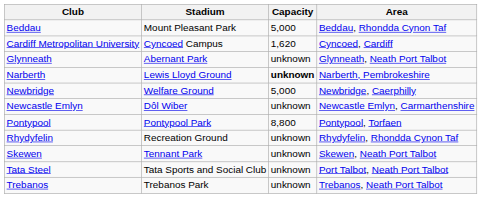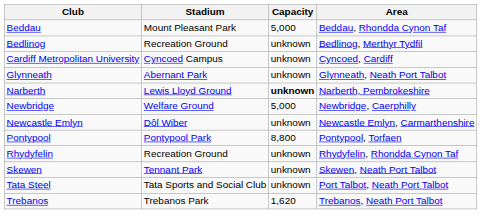 <table class="wikitable sortable">
 <tr>
 <th>Club</th>
 <th>Stadium</th>
 <th>Capacity</th>
 <th>Area</th>
 </tr>
 <tr>
 <td><a href='#'>Beddau</a></td>
 <td>Mount Pleasant Park</td>
 <td style="text-align:left;">5,000</td>
 <td><a href='#'>Beddau</a>, <a href='#'>Rhondda Cynon Taf</a></td>
 </tr>
 <tr>
+<td><a href='#'>Bedlinog</a></td>
+<td>Recreation Ground</td>
+<td style="text-align:left;">unknown</td>
+<td><a href='#'>Bedlinog</a>, <a href='#'>Merthyr Tydfil</a></td>
+</tr>
+<tr>
 <td><a href='#'>Cardiff Metropolitan University</a></td>
 <td><a href='#'>Cyncoed</a> Campus</td>
-<td style="text-align:left;">1,620</td>
+<td style="text-align:left;">unknown</td>
 <td><a href='#'>Cyncoed</a>, <a href='#'>Cardiff</a></td>
 </tr>
 <tr>
 <td><a href='#'>Glynneath</a></td>
 <td><a href='#'>Abernant Park</a></td>
 <td style="text-align:left;">unknown</td>
 <td><a href='#'>Glynneath</a>, <a href='#'>Neath Port Talbot</a></td>
 </tr>
 <tr>
 <td><a href='#'>Narberth</a></td>
 <td><a href='#'>Lewis Lloyd Ground</a></td>
 <td style="text-align:left;"><strong>unknown</strong></td>
 <td><a href='#'>Narberth, Pembrokeshire</a></td>
 </tr>
 <tr>
 <td><a href='#'>Newbridge</a></td>
 <td><a href='#'>Welfare Ground</a></td>
 <td style="text-align:left;">5,000</td>
 <td><a href='#'>Newbridge</a>, <a href='#'>Caerphilly</a></td>
 </tr>
 <tr>
 <td><a href='#'>Newcastle Emlyn</a></td>
 <td><a href='#'>Dôl Wiber</a></td>
 <td style="text-align:left;">unknown</td>
 <td><a href='#'>Newcastle Emlyn</a>, <a href='#'>Carmarthenshire</a></td>
 </tr>
 <tr>
 <td><a href='#'>Pontypool</a></td>
 <td><a href='#'>Pontypool Park</a></td>
 <td style="text-align:left;">8,800</td>
 <td><a href='#'>Pontypool</a>, <a href='#'>Torfaen</a></td>
 </tr>
 <tr>
 <td><a href='#'>Rhydyfelin</a></td>
 <td>Recreation Ground</td>
 <td style="text-align:left;">unknown</td>
 <td><a href='#'>Rhydyfelin</a>, <a href='#'>Rhondda Cynon Taf</a></td>
 </tr>
 <tr>
 <td><a href='#'>Skewen</a></td>
 <td><a href='#'>Tennant Park</a></td>
 <td style="text-align:left;">unknown</td>
 <td><a href='#'>Skewen</a>, <a href='#'>Neath Port Talbot</a></td>
 </tr>
 <tr>
 <td><a href='#'>Tata Steel</a></td>
 <td>Tata Sports and Social Club</td>
 <td style="text-align:left;">unknown</td>
 <td><a href='#'>Port Talbot</a>, <a href='#'>Neath Port Talbot</a></td>
 </tr>
 <tr>
 <td><a href='#'>Trebanos</a></td>
 <td>Trebanos Park</td>
-<td style="text-align:left;">unknown</td>
+<td style="text-align:left;">1,620</td>
 <td><a href='#'>Trebanos</a>, <a href='#'>Neath Port Talbot</a></td>
 </tr>
 </table>
